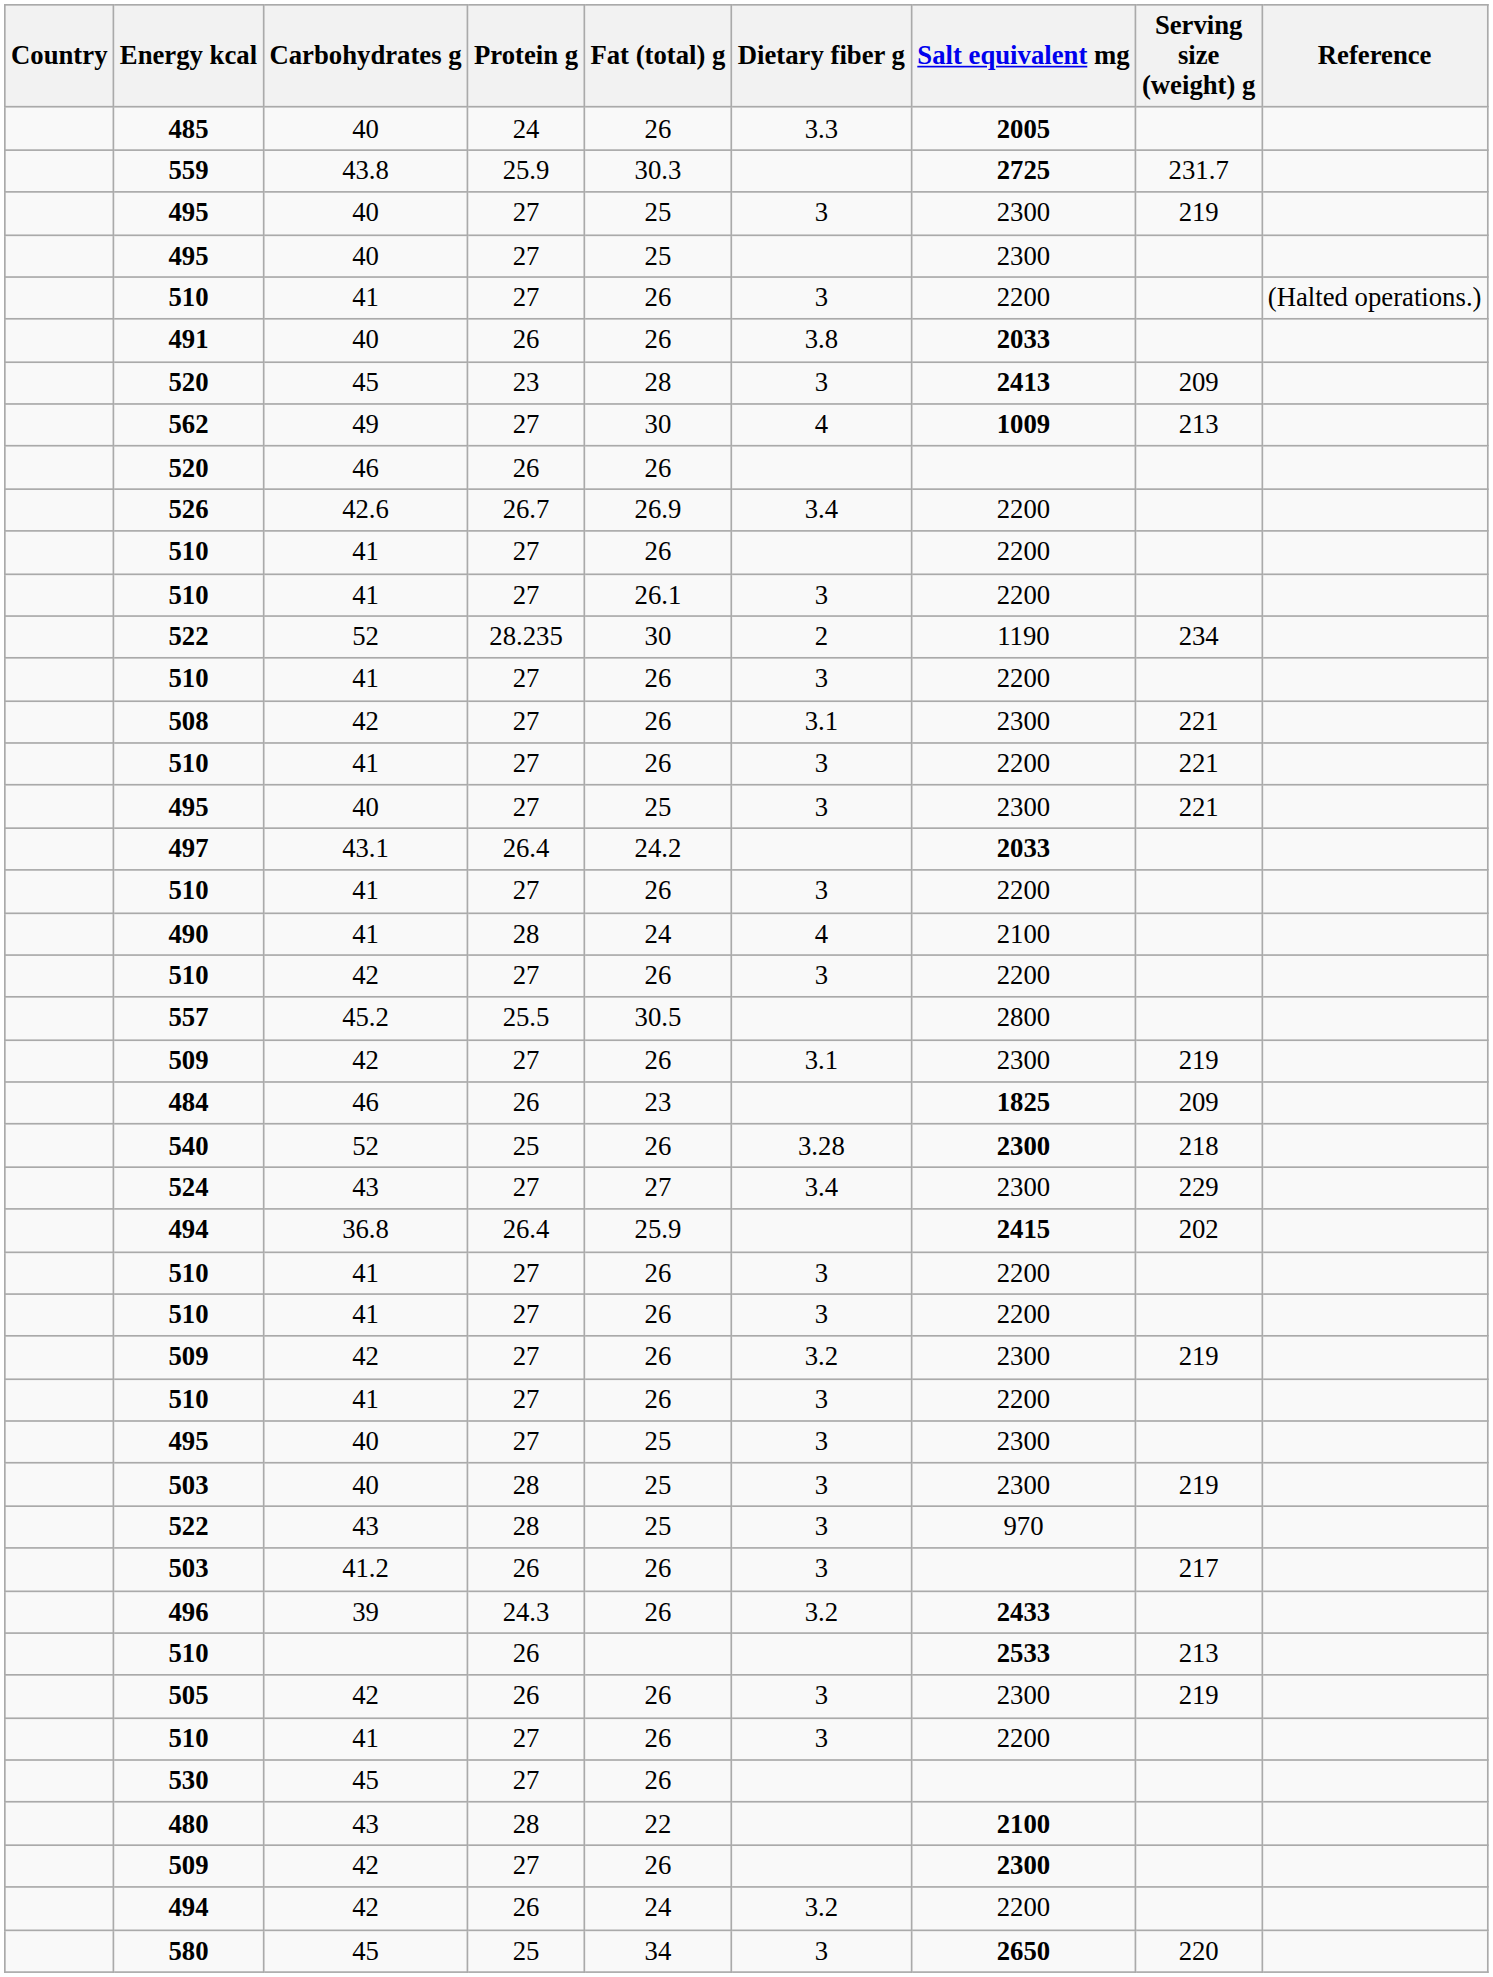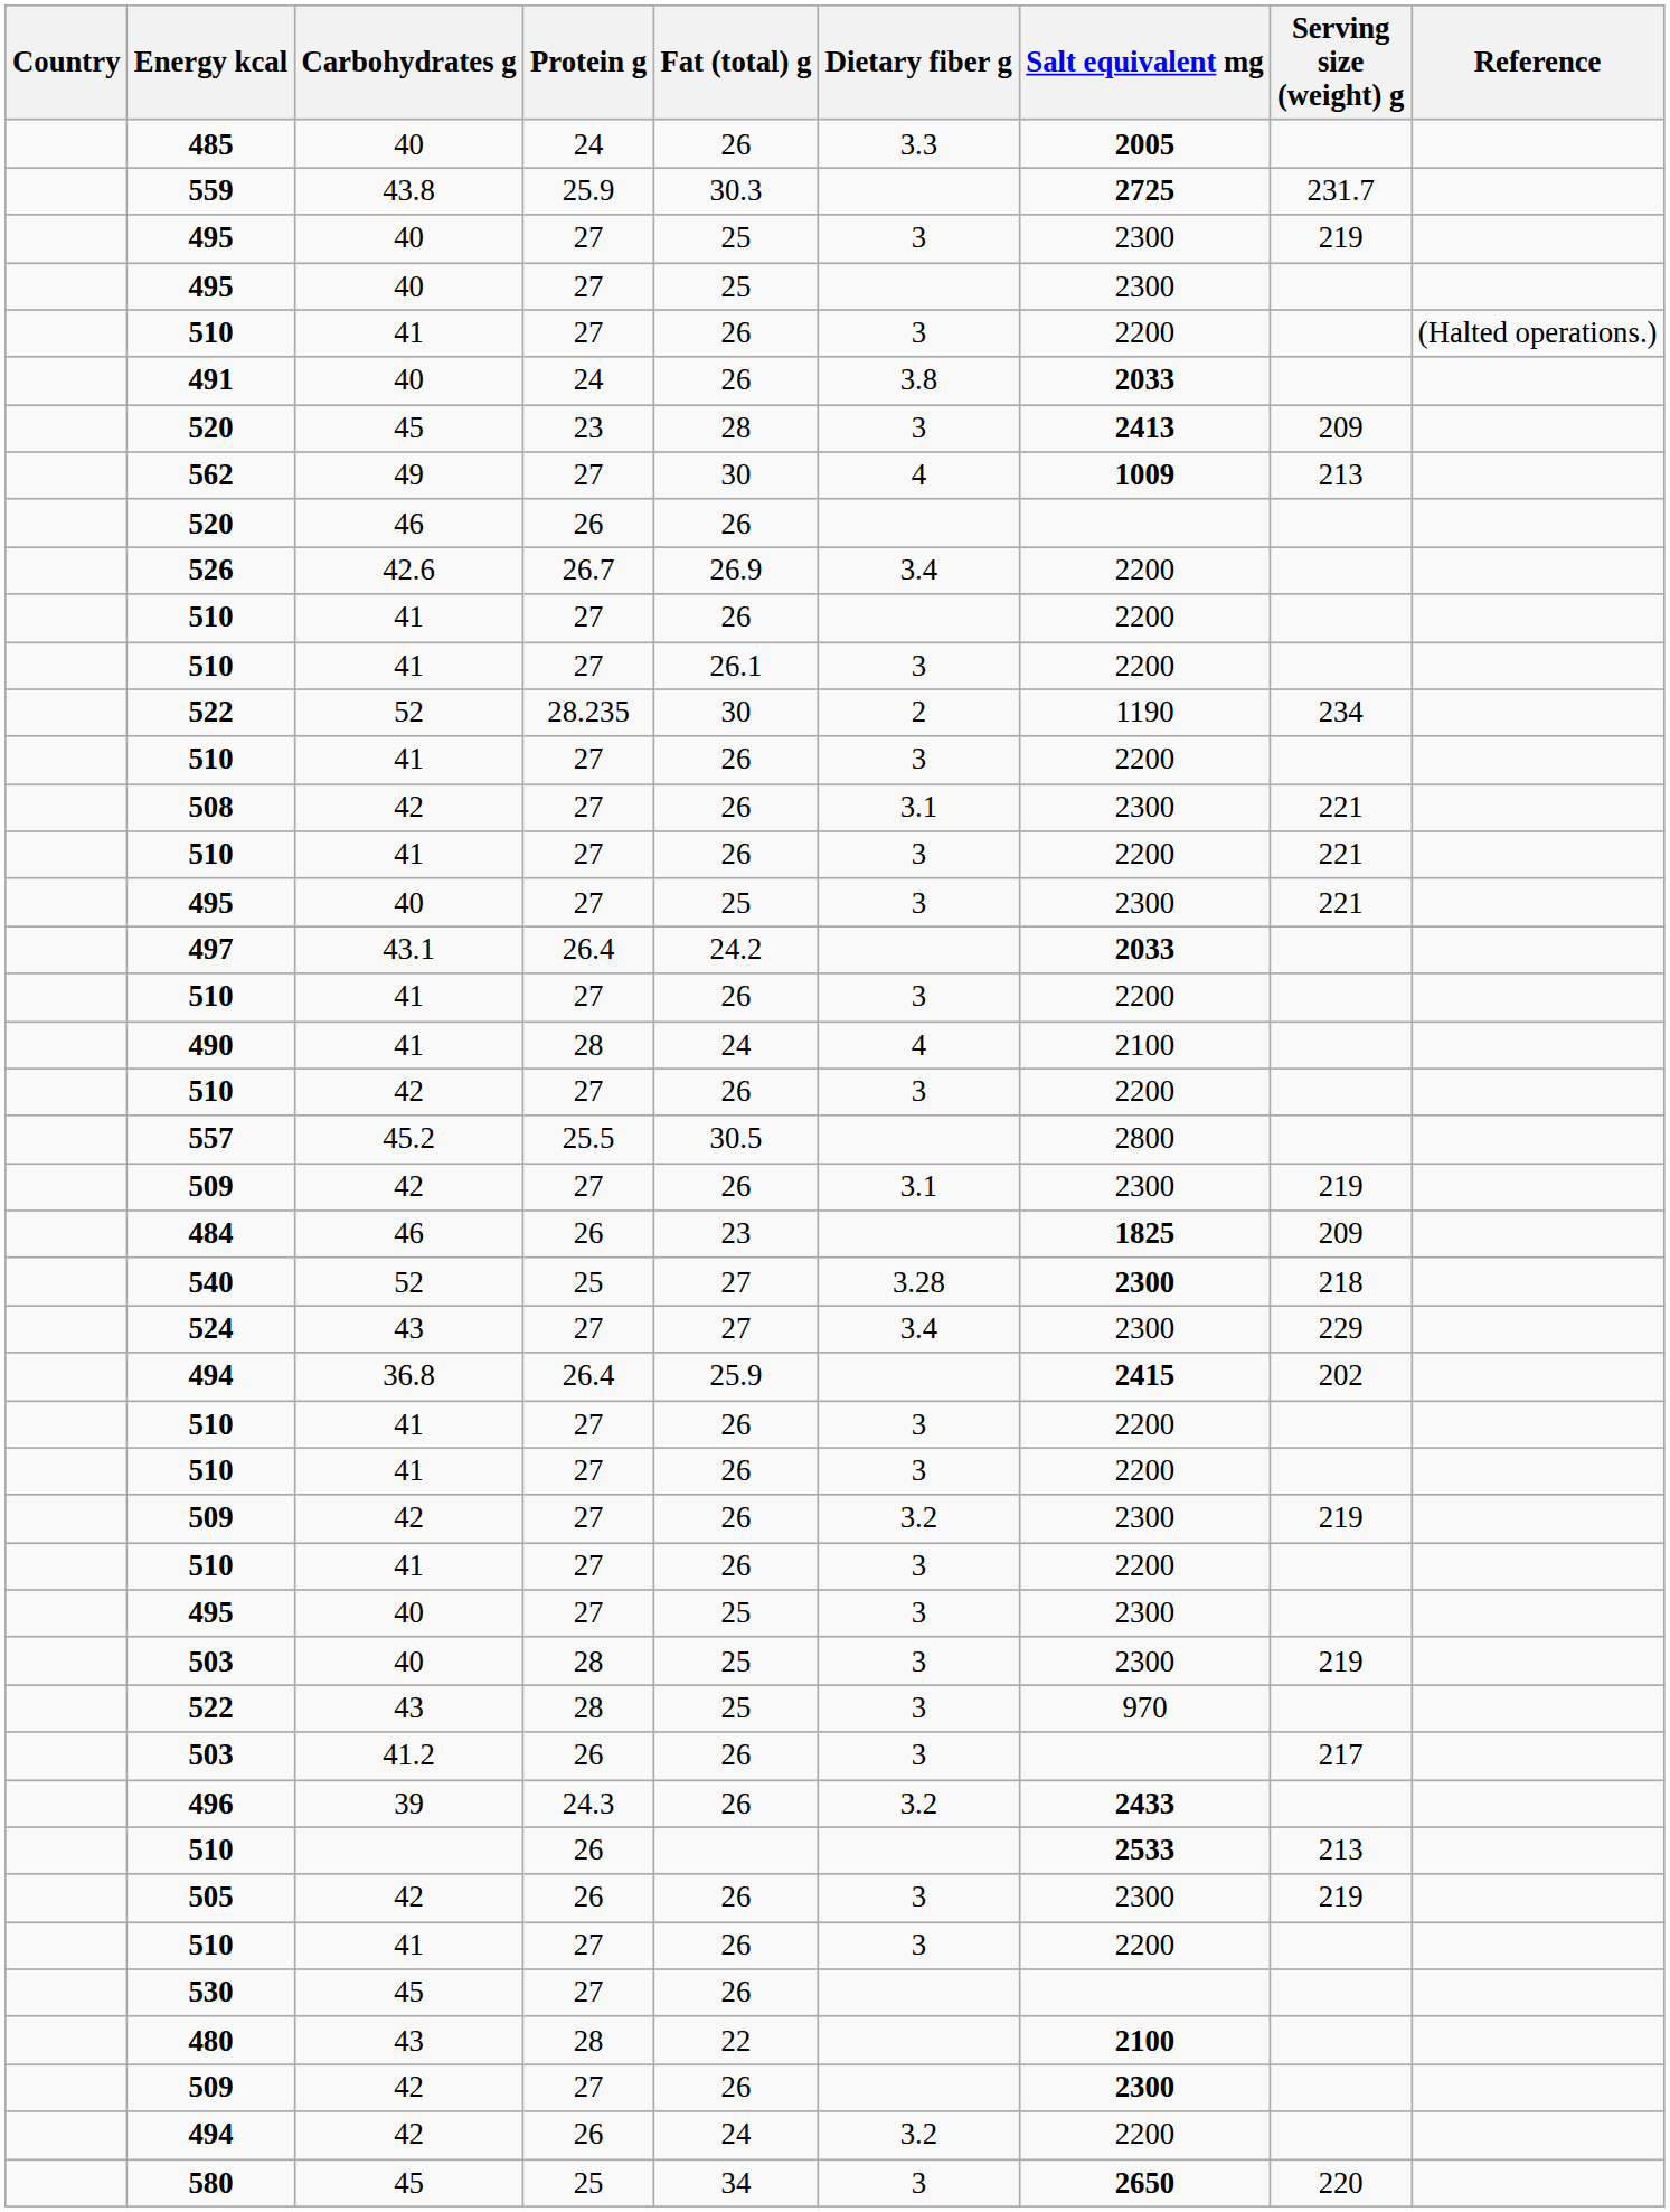 <table class="wikitable sortable" style="text-align:center">
 <tr>
 <th>Country</th>
 <th>Energy kcal</th>
 <th>Carbohydrates g</th>
 <th>Protein g</th>
 <th>Fat (total) g</th>
 <th>Dietary fiber g</th>
 <th><a href='#'>Salt equivalent</a> mg </th>
 <th>Serving<br> size<br> (weight) g</th>
 <th>Reference</th>
 </tr>
 <tr>
 <td align="left"></td>
 <td><strong>485</strong></td>
 <td>40</td>
 <td>24</td>
 <td>26</td>
 <td>3.3</td>
 <td><strong>2005</strong></td>
 <td></td>
 <td></td>
 </tr>
 <tr>
 <td align="left"></td>
 <td><strong>559</strong></td>
 <td>43.8</td>
 <td>25.9</td>
 <td>30.3</td>
 <td></td>
 <td><strong>2725</strong></td>
 <td>231.7</td>
 <td></td>
 </tr>
 <tr>
 <td align="left"></td>
 <td><strong>495</strong></td>
 <td>40</td>
 <td>27</td>
 <td>25</td>
 <td>3</td>
 <td>2300</td>
 <td>219</td>
 <td></td>
 </tr>
 <tr>
 <td align="left"></td>
 <td><strong>495</strong></td>
 <td>40</td>
 <td>27</td>
 <td>25</td>
 <td></td>
 <td>2300</td>
 <td></td>
 <td> </td>
 </tr>
 <tr>
 <td align="left"></td>
 <td><strong>510</strong></td>
 <td>41</td>
 <td>27</td>
 <td>26</td>
 <td>3</td>
 <td>2200</td>
 <td></td>
 <td> (Halted operations.)</td>
 </tr>
 <tr>
 <td align="left"></td>
 <td><strong>491</strong></td>
 <td>40</td>
-<td>26</td>
+<td>24</td>
 <td>26</td>
 <td>3.8</td>
 <td><strong>2033</strong></td>
 <td></td>
 <td></td>
 </tr>
 <tr>
 <td align="left"></td>
 <td><strong>520</strong></td>
 <td>45</td>
 <td>23</td>
 <td>28</td>
 <td>3</td>
 <td><strong>2413</strong></td>
 <td>209</td>
 <td></td>
 </tr>
 <tr>
 <td align="left"></td>
 <td><strong>562</strong></td>
 <td>49</td>
 <td>27</td>
 <td>30</td>
 <td>4</td>
 <td><strong>1009</strong></td>
 <td>213</td>
 <td></td>
 </tr>
 <tr>
 <td align="left"></td>
 <td><strong>520</strong></td>
 <td>46</td>
 <td>26</td>
 <td>26</td>
 <td></td>
 <td></td>
 <td></td>
 <td></td>
 </tr>
 <tr>
 <td align="left"></td>
 <td><strong>526</strong></td>
 <td>42.6</td>
 <td>26.7</td>
 <td>26.9</td>
 <td>3.4</td>
 <td>2200</td>
 <td></td>
 <td></td>
 </tr>
 <tr>
 <td align="left"></td>
 <td><strong>510</strong></td>
 <td>41</td>
 <td>27</td>
 <td>26</td>
 <td></td>
 <td>2200</td>
 <td></td>
 <td></td>
 </tr>
 <tr>
 <td align="left"></td>
 <td><strong>510</strong></td>
 <td>41</td>
 <td>27</td>
 <td>26.1</td>
 <td>3</td>
 <td>2200</td>
 <td></td>
 <td></td>
 </tr>
 <tr>
 <td align="left"></td>
 <td><strong>522</strong></td>
 <td>52</td>
 <td>28.235</td>
 <td 25.911>30</td>
 <td>2</td>
 <td>1190</td>
 <td>234</td>
 <td></td>
 </tr>
 <tr>
 <td align="left"></td>
 <td><strong>510</strong></td>
 <td>41</td>
 <td>27</td>
 <td>26</td>
 <td>3</td>
 <td>2200</td>
 <td></td>
 <td></td>
 </tr>
 <tr>
 <td align="left"></td>
 <td><strong>508</strong></td>
 <td>42</td>
 <td>27</td>
 <td>26</td>
 <td>3.1</td>
 <td>2300</td>
 <td>221</td>
 <td></td>
 </tr>
 <tr>
 <td align="left"></td>
 <td><strong>510</strong></td>
 <td>41</td>
 <td>27</td>
 <td>26</td>
 <td>3</td>
 <td>2200</td>
 <td>221</td>
 <td></td>
 </tr>
 <tr>
 <td align="left"></td>
 <td><strong>495</strong></td>
 <td>40</td>
 <td>27</td>
 <td>25</td>
 <td>3</td>
 <td>2300</td>
 <td>221</td>
 <td></td>
 </tr>
 <tr>
 <td align="left"></td>
 <td><strong>497</strong></td>
 <td>43.1</td>
 <td>26.4</td>
 <td>24.2</td>
 <td></td>
 <td><strong>2033</strong></td>
 <td></td>
 <td></td>
 </tr>
 <tr>
 <td align="left"></td>
 <td><strong>510</strong></td>
 <td>41</td>
 <td>27</td>
 <td>26</td>
 <td>3</td>
 <td>2200</td>
 <td></td>
 <td></td>
 </tr>
 <tr>
 <td align="left"></td>
 <td><strong>490</strong></td>
 <td>41</td>
 <td>28</td>
 <td>24</td>
 <td>4</td>
 <td>2100</td>
 <td></td>
 <td></td>
 </tr>
 <tr>
 <td align="left"></td>
 <td><strong>510</strong></td>
 <td>42</td>
 <td>27</td>
 <td>26</td>
 <td>3</td>
 <td>2200</td>
 <td></td>
 <td></td>
 </tr>
 <tr>
 <td align="left"></td>
 <td><strong>557</strong></td>
 <td>45.2</td>
 <td>25.5</td>
 <td>30.5</td>
 <td></td>
 <td>2800</td>
 <td></td>
 <td></td>
 </tr>
 <tr>
 <td align="left"></td>
 <td><strong>509</strong></td>
 <td>42</td>
 <td>27</td>
 <td>26</td>
 <td>3.1</td>
 <td>2300</td>
 <td>219</td>
 <td></td>
 </tr>
 <tr>
 <td align="left"></td>
 <td><strong>484</strong></td>
 <td>46</td>
 <td>26</td>
 <td>23</td>
 <td></td>
 <td><strong>1825</strong></td>
 <td>209</td>
 <td></td>
 </tr>
 <tr>
 <td align="left"></td>
 <td><strong>540</strong></td>
 <td>52</td>
 <td>25</td>
-<td>26</td>
+<td>27</td>
 <td>3.28</td>
 <td><strong>2300</strong></td>
 <td>218</td>
 <td></td>
 </tr>
 <tr>
 <td align="left"></td>
 <td><strong>524</strong></td>
 <td>43</td>
 <td>27</td>
 <td>27</td>
 <td>3.4</td>
 <td>2300</td>
 <td>229</td>
 <td></td>
 </tr>
 <tr>
 <td align="left"></td>
 <td><strong>494</strong></td>
 <td>36.8</td>
 <td>26.4</td>
 <td>25.9</td>
 <td></td>
 <td><strong>2415</strong></td>
 <td>202</td>
 <td></td>
 </tr>
 <tr>
 <td align="left"></td>
 <td><strong>510</strong></td>
 <td>41</td>
 <td>27</td>
 <td>26</td>
 <td>3</td>
 <td>2200</td>
 <td></td>
 <td></td>
 </tr>
 <tr>
 <td align="left"></td>
 <td><strong>510</strong></td>
 <td>41</td>
 <td>27</td>
 <td>26</td>
 <td>3</td>
 <td>2200</td>
 <td></td>
 <td></td>
 </tr>
 <tr>
 <td align="left"></td>
 <td><strong>509</strong></td>
 <td>42</td>
 <td>27</td>
 <td>26</td>
 <td>3.2</td>
 <td>2300</td>
 <td>219</td>
 <td></td>
 </tr>
 <tr>
 <td align="left"></td>
 <td><strong>510</strong></td>
 <td>41</td>
 <td>27</td>
 <td>26</td>
 <td>3</td>
 <td>2200</td>
 <td></td>
 <td></td>
 </tr>
 <tr>
 <td align="left"></td>
 <td><strong>495</strong></td>
 <td>40</td>
 <td>27</td>
 <td>25</td>
 <td>3</td>
 <td>2300</td>
 <td></td>
 <td></td>
 </tr>
 <tr>
 <td align="left"></td>
 <td><strong>503</strong></td>
 <td>40</td>
 <td>28</td>
 <td>25</td>
 <td>3</td>
 <td>2300</td>
 <td>219</td>
 <td></td>
 </tr>
 <tr>
 <td align="left"></td>
 <td><strong>522</strong></td>
 <td>43</td>
 <td>28</td>
 <td>25</td>
 <td>3</td>
 <td>970</td>
 <td></td>
 <td></td>
 </tr>
 <tr>
 <td align="left"></td>
 <td><strong>503</strong></td>
 <td>41.2</td>
 <td>26</td>
 <td>26</td>
 <td>3</td>
 <td></td>
 <td>217</td>
 <td></td>
 </tr>
 <tr>
 <td align="left"></td>
 <td><strong>496</strong></td>
 <td>39</td>
 <td>24.3</td>
 <td>26</td>
 <td>3.2</td>
 <td><strong>2433</strong></td>
 <td></td>
 <td></td>
 </tr>
 <tr>
 <td align="left"></td>
 <td><strong>510</strong></td>
 <td></td>
 <td>26</td>
 <td></td>
 <td></td>
 <td><strong>2533</strong></td>
 <td>213</td>
 <td></td>
 </tr>
 <tr>
 <td align="left"></td>
 <td><strong>505</strong></td>
 <td>42</td>
 <td>26</td>
 <td>26</td>
 <td>3</td>
 <td>2300</td>
 <td>219</td>
 <td></td>
 </tr>
 <tr>
 <td align="left"></td>
 <td><strong>510</strong></td>
 <td>41</td>
 <td>27</td>
 <td>26</td>
 <td>3</td>
 <td>2200</td>
 <td></td>
 <td></td>
 </tr>
 <tr>
 <td align="left"></td>
 <td><strong>530</strong></td>
 <td>45</td>
 <td>27</td>
 <td>26</td>
 <td></td>
 <td></td>
 <td></td>
 <td></td>
 </tr>
 <tr>
 <td align="left"></td>
 <td><strong>480</strong></td>
 <td>43</td>
 <td>28</td>
 <td>22</td>
 <td></td>
 <td><strong>2100</strong></td>
 <td></td>
 <td></td>
 </tr>
 <tr>
 <td align="left"></td>
 <td><strong>509 </strong></td>
 <td>42</td>
 <td>27</td>
 <td>26</td>
 <td></td>
 <td><strong>2300</strong></td>
 <td></td>
 <td></td>
 </tr>
 <tr>
 <td align="left"></td>
 <td><strong>494</strong></td>
 <td>42</td>
 <td>26</td>
 <td>24</td>
 <td>3.2</td>
 <td>2200</td>
 <td></td>
 <td></td>
 </tr>
 <tr>
 <td align="left"></td>
 <td><strong>580</strong></td>
 <td>45</td>
 <td>25</td>
 <td>34</td>
 <td>3</td>
 <td><strong>2650</strong></td>
 <td>220</td>
 <td></td>
 </tr>
 </table>
